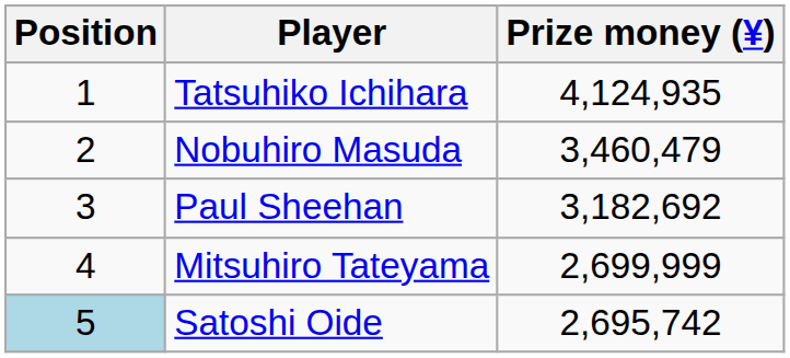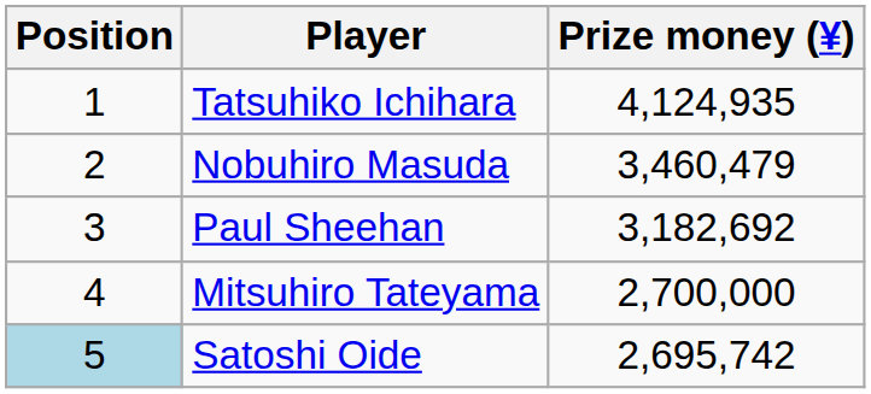 <table class="wikitable">
 <tr>
 <th>Position</th>
 <th>Player</th>
 <th>Prize money (<a href='#'>¥</a>)</th>
 </tr>
 <tr>
 <td align=center>1</td>
 <td> <a href='#'>Tatsuhiko Ichihara</a></td>
 <td align=center>4,124,935</td>
 </tr>
 <tr>
 <td align=center>2</td>
 <td> <a href='#'>Nobuhiro Masuda</a></td>
 <td align=center>3,460,479</td>
 </tr>
 <tr>
 <td align=center>3</td>
 <td> <a href='#'>Paul Sheehan</a></td>
 <td align=center>3,182,692</td>
 </tr>
 <tr>
 <td align=center>4</td>
 <td> <a href='#'>Mitsuhiro Tateyama</a></td>
-<td align=center>2,699,999</td>
+<td align=center>2,700,000</td>
 </tr>
 <tr>
 <td align=center style="background: lightblue;">5</td>
 <td> <a href='#'>Satoshi Oide</a></td>
 <td align=center>2,695,742</td>
 </tr>
 </table>
